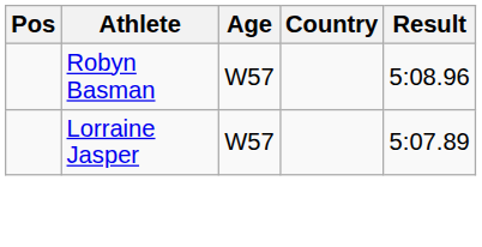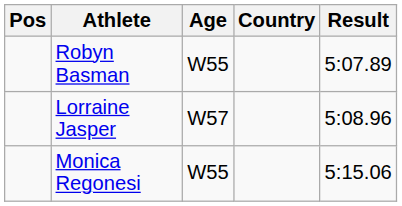 <table class="wikitable"  style="text-align:center; width:50%;">
 <tr>
 <th>Pos</th>
 <th>Athlete</th>
 <th>Age</th>
 <th>Country</th>
 <th>Result</th>
 </tr>
 <tr>
 <td align=center></td>
 <td align=left><a href='#'>Robyn Basman</a></td>
+<td align=left>W55</td>
+<td align=left></td>
+<td>5:07.89</td>
+</tr>
+<tr>
+<td align=center></td>
+<td align=left><a href='#'>Lorraine Jasper</a></td>
 <td align=left>W57</td>
 <td align=left></td>
 <td>5:08.96</td>
 </tr>
 <tr>
 <td align=center></td>
-<td align=left><a href='#'>Lorraine Jasper</a></td>
-<td align=left>W57</td>
+<td align=left><a href='#'>Monica Regonesi</a></td>
+<td align=left>W55</td>
 <td align=left></td>
-<td>5:07.89</td>
+<td>5:15.06</td>
 </tr>
 </table>
